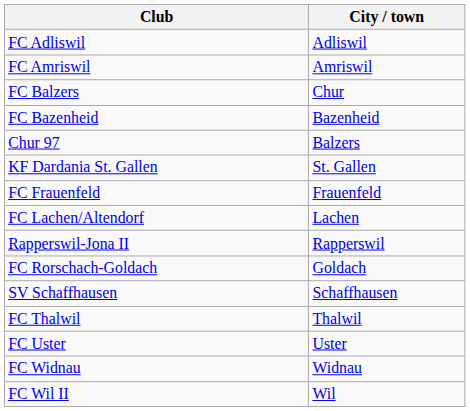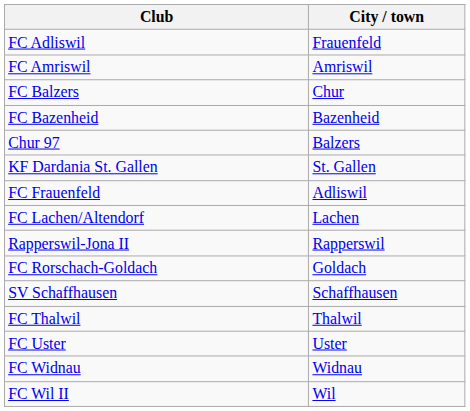 <table class="wikitable sortable">
 <tr>
 <th style="width:300px;">Club</th>
 <th style="width:150px;">City / town</th>
 </tr>
 <tr>
 <td><a href='#'>FC Adliswil</a></td>
-<td> <a href='#'>Adliswil</a></td>
+<td> <a href='#'>Frauenfeld</a></td>
 </tr>
 <tr>
 <td><a href='#'>FC Amriswil</a></td>
 <td> <a href='#'>Amriswil</a></td>
 </tr>
 <tr>
 <td><a href='#'>FC Balzers</a></td>
 <td> <a href='#'>Chur</a></td>
 </tr>
 <tr>
 <td><a href='#'>FC Bazenheid</a></td>
 <td> <a href='#'>Bazenheid</a></td>
 </tr>
 <tr>
 <td><a href='#'>Chur 97</a></td>
 <td> <a href='#'>Balzers</a></td>
 </tr>
 <tr>
 <td><a href='#'>KF Dardania St. Gallen</a></td>
 <td> <a href='#'>St. Gallen</a></td>
 </tr>
 <tr>
 <td><a href='#'>FC Frauenfeld</a></td>
-<td> <a href='#'>Frauenfeld</a></td>
+<td> <a href='#'>Adliswil</a></td>
 </tr>
 <tr>
 <td><a href='#'>FC Lachen/Altendorf</a></td>
 <td> <a href='#'>Lachen</a></td>
 </tr>
 <tr>
 <td><a href='#'>Rapperswil-Jona II</a></td>
 <td> <a href='#'>Rapperswil</a></td>
 </tr>
 <tr>
 <td><a href='#'>FC Rorschach-Goldach</a></td>
 <td> <a href='#'>Goldach</a></td>
 </tr>
 <tr>
 <td><a href='#'>SV Schaffhausen</a></td>
 <td> <a href='#'>Schaffhausen</a></td>
 </tr>
 <tr>
 <td><a href='#'>FC Thalwil</a></td>
 <td> <a href='#'>Thalwil</a></td>
 </tr>
 <tr>
 <td><a href='#'>FC Uster</a></td>
 <td> <a href='#'>Uster</a></td>
 </tr>
 <tr>
 <td><a href='#'>FC Widnau</a></td>
 <td> <a href='#'>Widnau</a></td>
 </tr>
 <tr>
 <td><a href='#'>FC Wil II</a></td>
 <td> <a href='#'>Wil</a></td>
 </tr>
 </table>
